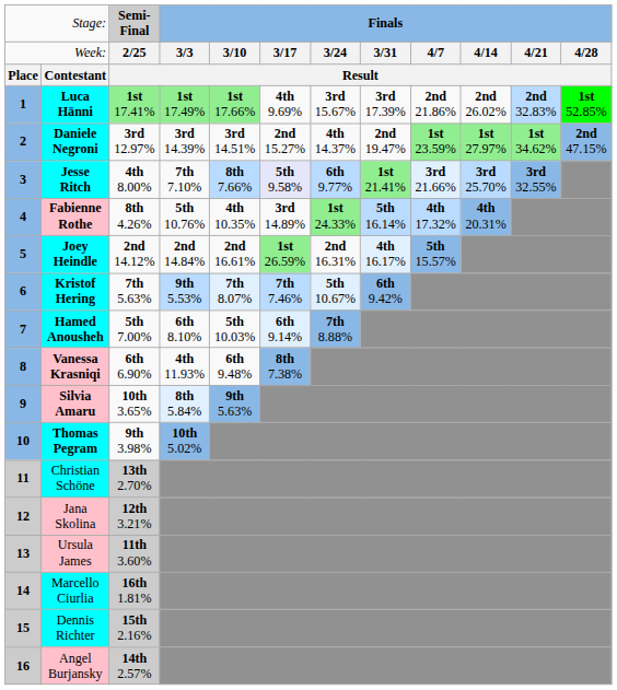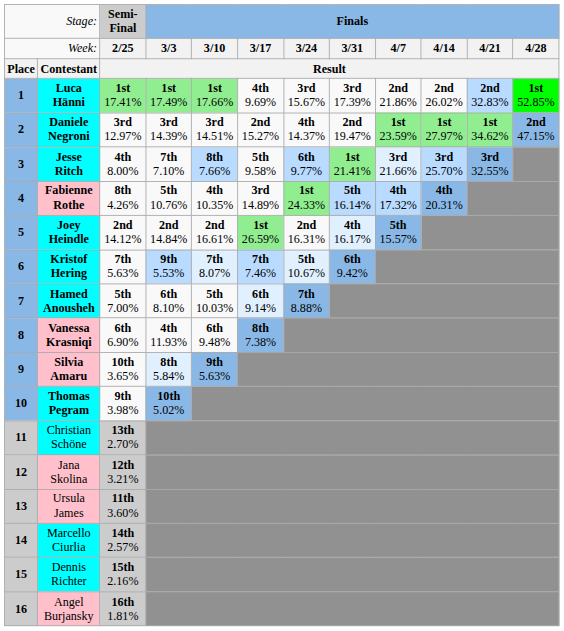 <table class="wikitable" style="text-align:center; font-size:85%; margin:1em auto;">
 <tr>
 <td align="right" colspan=2><em>Stage:</em></td>
 <td bgcolor="CCCCCC"><strong>Semi-Final</strong></td>
 <td bgcolor="8AB8E6" colspan=9><strong>Finals</strong></td>
 </tr>
 <tr>
 <td align="right" colspan=2><em>Week:</em></td>
 <th style="width:8.5%">2/25</th>
 <th style="width:8.5%">3/3</th>
 <th style="width:8.5%">3/10</th>
 <th style="width:8.5%">3/17</th>
 <th style="width:8.5%">3/24</th>
 <th style="width:8.5%">3/31</th>
 <th style="width:8.5%">4/7</th>
 <th style="width:8.5%">4/14</th>
 <th style="width:8.5%">4/21</th>
 <th style="width:8.5%">4/28</th>
 </tr>
 <tr>
 <th>Place</th>
 <th>Contestant</th>
 <th colspan="10" align="center">Result</th>
 </tr>
 <tr>
 <td align="center"  bgcolor="#8ab8e6"><strong>1</strong></td>
 <td bgcolor="cyan"><strong>Luca Hänni</strong></td>
 <td bgcolor="lightgreen"><strong>1st</strong><br>17.41%</td>
 <td bgcolor="lightgreen"><strong>1st</strong><br>17.49%</td>
 <td bgcolor="lightgreen"><strong>1st</strong><br>17.66%</td>
 <td><strong>4th</strong><br>9.69%</td>
 <td><strong>3rd</strong><br>15.67%</td>
 <td><strong>3rd</strong><br>17.39%</td>
 <td><strong>2nd</strong><br>21.86%</td>
 <td><strong>2nd</strong><br>26.02%</td>
 <td bgcolor="#B8DBFF"><strong>2nd</strong><br>32.83%</td>
 <td bgcolor="lime"><strong>1st</strong><br>52.85%</td>
 </tr>
 <tr>
 <td align="center"  bgcolor="#8ab8e6"><strong>2</strong></td>
 <td bgcolor="cyan"><strong>Daniele Negroni</strong></td>
 <td><strong>3rd</strong><br>12.97%</td>
 <td><strong>3rd</strong><br>14.39%</td>
 <td><strong>3rd</strong><br>14.51%</td>
 <td><strong>2nd</strong><br>15.27%</td>
 <td><strong>4th</strong><br>14.37%</td>
 <td><strong>2nd</strong><br>19.47%</td>
 <td bgcolor="lightgreen"><strong>1st</strong><br>23.59%</td>
 <td bgcolor="lightgreen"><strong>1st</strong><br>27.97%</td>
 <td bgcolor="lightgreen"><strong>1st</strong><br>34.62%</td>
 <td bgcolor="#8ab8e6"><strong>2nd</strong><br>47.15%</td>
 </tr>
 <tr>
 <td align="center"  bgcolor="#8ab8e6"><strong>3</strong></td>
 <td bgcolor="cyan"><strong>Jesse Ritch</strong></td>
 <td><strong>4th</strong><br>8.00%</td>
 <td><strong>7th</strong><br>7.10%</td>
 <td bgcolor="#B8DBFF"><strong>8th</strong><br>7.66%</td>
-<td style="background: lavender;"><strong>5th</strong><br>9.58%</td>
+<td><strong>5th</strong><br>9.58%</td>
 <td bgcolor="#B8DBFF"><strong>6th</strong><br>9.77%</td>
 <td bgcolor="lightgreen"><strong>1st</strong><br>21.41%</td>
 <td bgcolor="#E0F0FF"><strong>3rd</strong><br>21.66%</td>
 <td bgcolor="#B8DBFF"><strong>3rd</strong><br>25.70%</td>
 <td bgcolor="#8AB8E6"><strong>3rd</strong><br>32.55%</td>
 <td bgcolor="#919191"></td>
 </tr>
 <tr>
 <td align="center"  bgcolor="#8ab8e6"><strong>4</strong></td>
 <td bgcolor="pink"><strong>Fabienne Rothe</strong></td>
 <td><strong>8th</strong><br>4.26%</td>
 <td><strong>5th</strong><br>10.76%</td>
 <td><strong>4th</strong><br>10.35%</td>
 <td><strong>3rd</strong><br>14.89%</td>
 <td bgcolor="lightgreen"><strong>1st</strong><br>24.33%</td>
 <td bgcolor="#B8DBFF"><strong>5th</strong><br>16.14%</td>
 <td bgcolor="#B8DBFF"><strong>4th</strong><br>17.32%</td>
 <td bgcolor="#8AB8E6"><strong>4th</strong><br>20.31%</td>
 <td bgcolor="#919191" colspan=2></td>
 </tr>
 <tr>
 <td align="center"  bgcolor="#8ab8e6"><strong>5</strong></td>
 <td bgcolor="cyan"><strong>Joey Heindle</strong></td>
 <td><strong>2nd</strong><br>14.12%</td>
 <td><strong>2nd</strong><br>14.84%</td>
 <td><strong>2nd</strong><br>16.61%</td>
 <td bgcolor="lightgreen"><strong>1st</strong><br>26.59%</td>
 <td><strong>2nd</strong><br>16.31%</td>
 <td bgcolor="#E0F0FF"><strong>4th</strong><br>16.17%</td>
 <td bgcolor="#8AB8E6"><strong>5th</strong><br>15.57%</td>
 <td bgcolor="#919191" colspan=3></td>
 </tr>
 <tr>
 <td align="center"  bgcolor="#8ab8e6"><strong>6</strong></td>
 <td bgcolor="cyan"><strong>Kristof Hering</strong></td>
 <td><strong>7th</strong><br>5.63%</td>
 <td bgcolor="#B8DBFF"><strong>9th</strong><br>5.53%</td>
 <td bgcolor="#E0F0FF"><strong>7th</strong><br>8.07%</td>
 <td bgcolor="#B8DBFF"><strong>7th</strong><br>7.46%</td>
 <td bgcolor="#E0F0FF"><strong>5th</strong><br>10.67%</td>
 <td bgcolor="#8AB8E6"><strong>6th</strong><br>9.42%</td>
 <td bgcolor="#919191" colspan=4></td>
 </tr>
 <tr>
 <td align="center"  bgcolor="#8ab8e6"><strong>7</strong></td>
 <td bgcolor="cyan"><strong>Hamed Anousheh</strong></td>
 <td><strong>5th</strong><br>7.00%</td>
 <td><strong>6th</strong><br>8.10%</td>
 <td><strong>5th</strong><br>10.03%</td>
 <td bgcolor="#E0F0FF"><strong>6th</strong><br>9.14%</td>
 <td bgcolor="#8AB8E6"><strong>7th</strong><br>8.88%</td>
 <td bgcolor="#919191" colspan=5></td>
 </tr>
 <tr>
 <td align="center"  bgcolor="#8ab8e6"><strong>8</strong></td>
 <td bgcolor="pink"><strong>Vanessa Krasniqi</strong></td>
 <td><strong>6th</strong><br>6.90%</td>
 <td><strong>4th</strong><br>11.93%</td>
 <td><strong>6th</strong><br>9.48%</td>
 <td bgcolor="#8AB8E6"><strong>8th</strong><br>7.38%</td>
 <td bgcolor="#919191" colspan=6></td>
 </tr>
 <tr>
 <td align="center"  bgcolor="#8ab8e6"><strong>9</strong></td>
 <td bgcolor="pink"><strong>Silvia Amaru</strong></td>
 <td><strong>10th</strong><br>3.65%</td>
 <td bgcolor="#E0F0FF"><strong>8th</strong><br>5.84%</td>
 <td bgcolor="#8AB8E6"><strong>9th</strong><br>5.63%</td>
 <td bgcolor="#919191" colspan=7></td>
 </tr>
 <tr>
 <td align="center"  bgcolor="#8ab8e6"><strong>10</strong></td>
 <td bgcolor="cyan"><strong>Thomas Pegram</strong></td>
 <td><strong>9th</strong><br>3.98%</td>
 <td bgcolor="#8AB8E6"><strong>10th</strong><br>5.02%</td>
 <td bgcolor="#919191" colspan=8></td>
 </tr>
 <tr>
 <td align="center"  bgcolor="#CCCCCC"><strong>11</strong></td>
 <td bgcolor="cyan">Christian Schöne</td>
 <td bgcolor="#cccccc"><strong>13th</strong><br>2.70%</td>
 <td bgcolor="#919191" colspan=9></td>
 </tr>
 <tr>
 <td align="center"  bgcolor="#CCCCCC"><strong>12</strong></td>
 <td bgcolor="pink">Jana Skolina</td>
 <td bgcolor="#cccccc"><strong>12th</strong><br>3.21%</td>
 <td bgcolor="#919191" colspan=9></td>
 </tr>
 <tr>
 <td align="center"  bgcolor="#CCCCCC"><strong>13</strong></td>
 <td bgcolor="pink">Ursula James</td>
 <td bgcolor="#cccccc"><strong>11th</strong><br>3.60%</td>
 <td bgcolor="#919191" colspan=9></td>
 </tr>
 <tr>
 <td align="center"  bgcolor="#CCCCCC"><strong>14</strong></td>
 <td bgcolor="cyan">Marcello Ciurlia</td>
-<td bgcolor="#cccccc"><strong>16th</strong><br>1.81%</td>
+<td bgcolor="#cccccc"><strong>14th</strong><br>2.57%</td>
 <td bgcolor="#919191" colspan=9></td>
 </tr>
 <tr>
 <td align="center"  bgcolor="#CCCCCC"><strong>15</strong></td>
 <td bgcolor="cyan">Dennis Richter</td>
 <td bgcolor="#cccccc"><strong>15th</strong><br>2.16%</td>
 <td bgcolor="#919191" colspan=9></td>
 </tr>
 <tr>
 <td align="center"  bgcolor="#CCCCCC"><strong>16</strong></td>
 <td bgcolor="pink">Angel Burjansky</td>
-<td bgcolor="#cccccc"><strong>14th</strong><br>2.57%</td>
+<td bgcolor="#cccccc"><strong>16th</strong><br>1.81%</td>
 <td bgcolor="#919191" colspan=9></td>
 </tr>
 </table>
